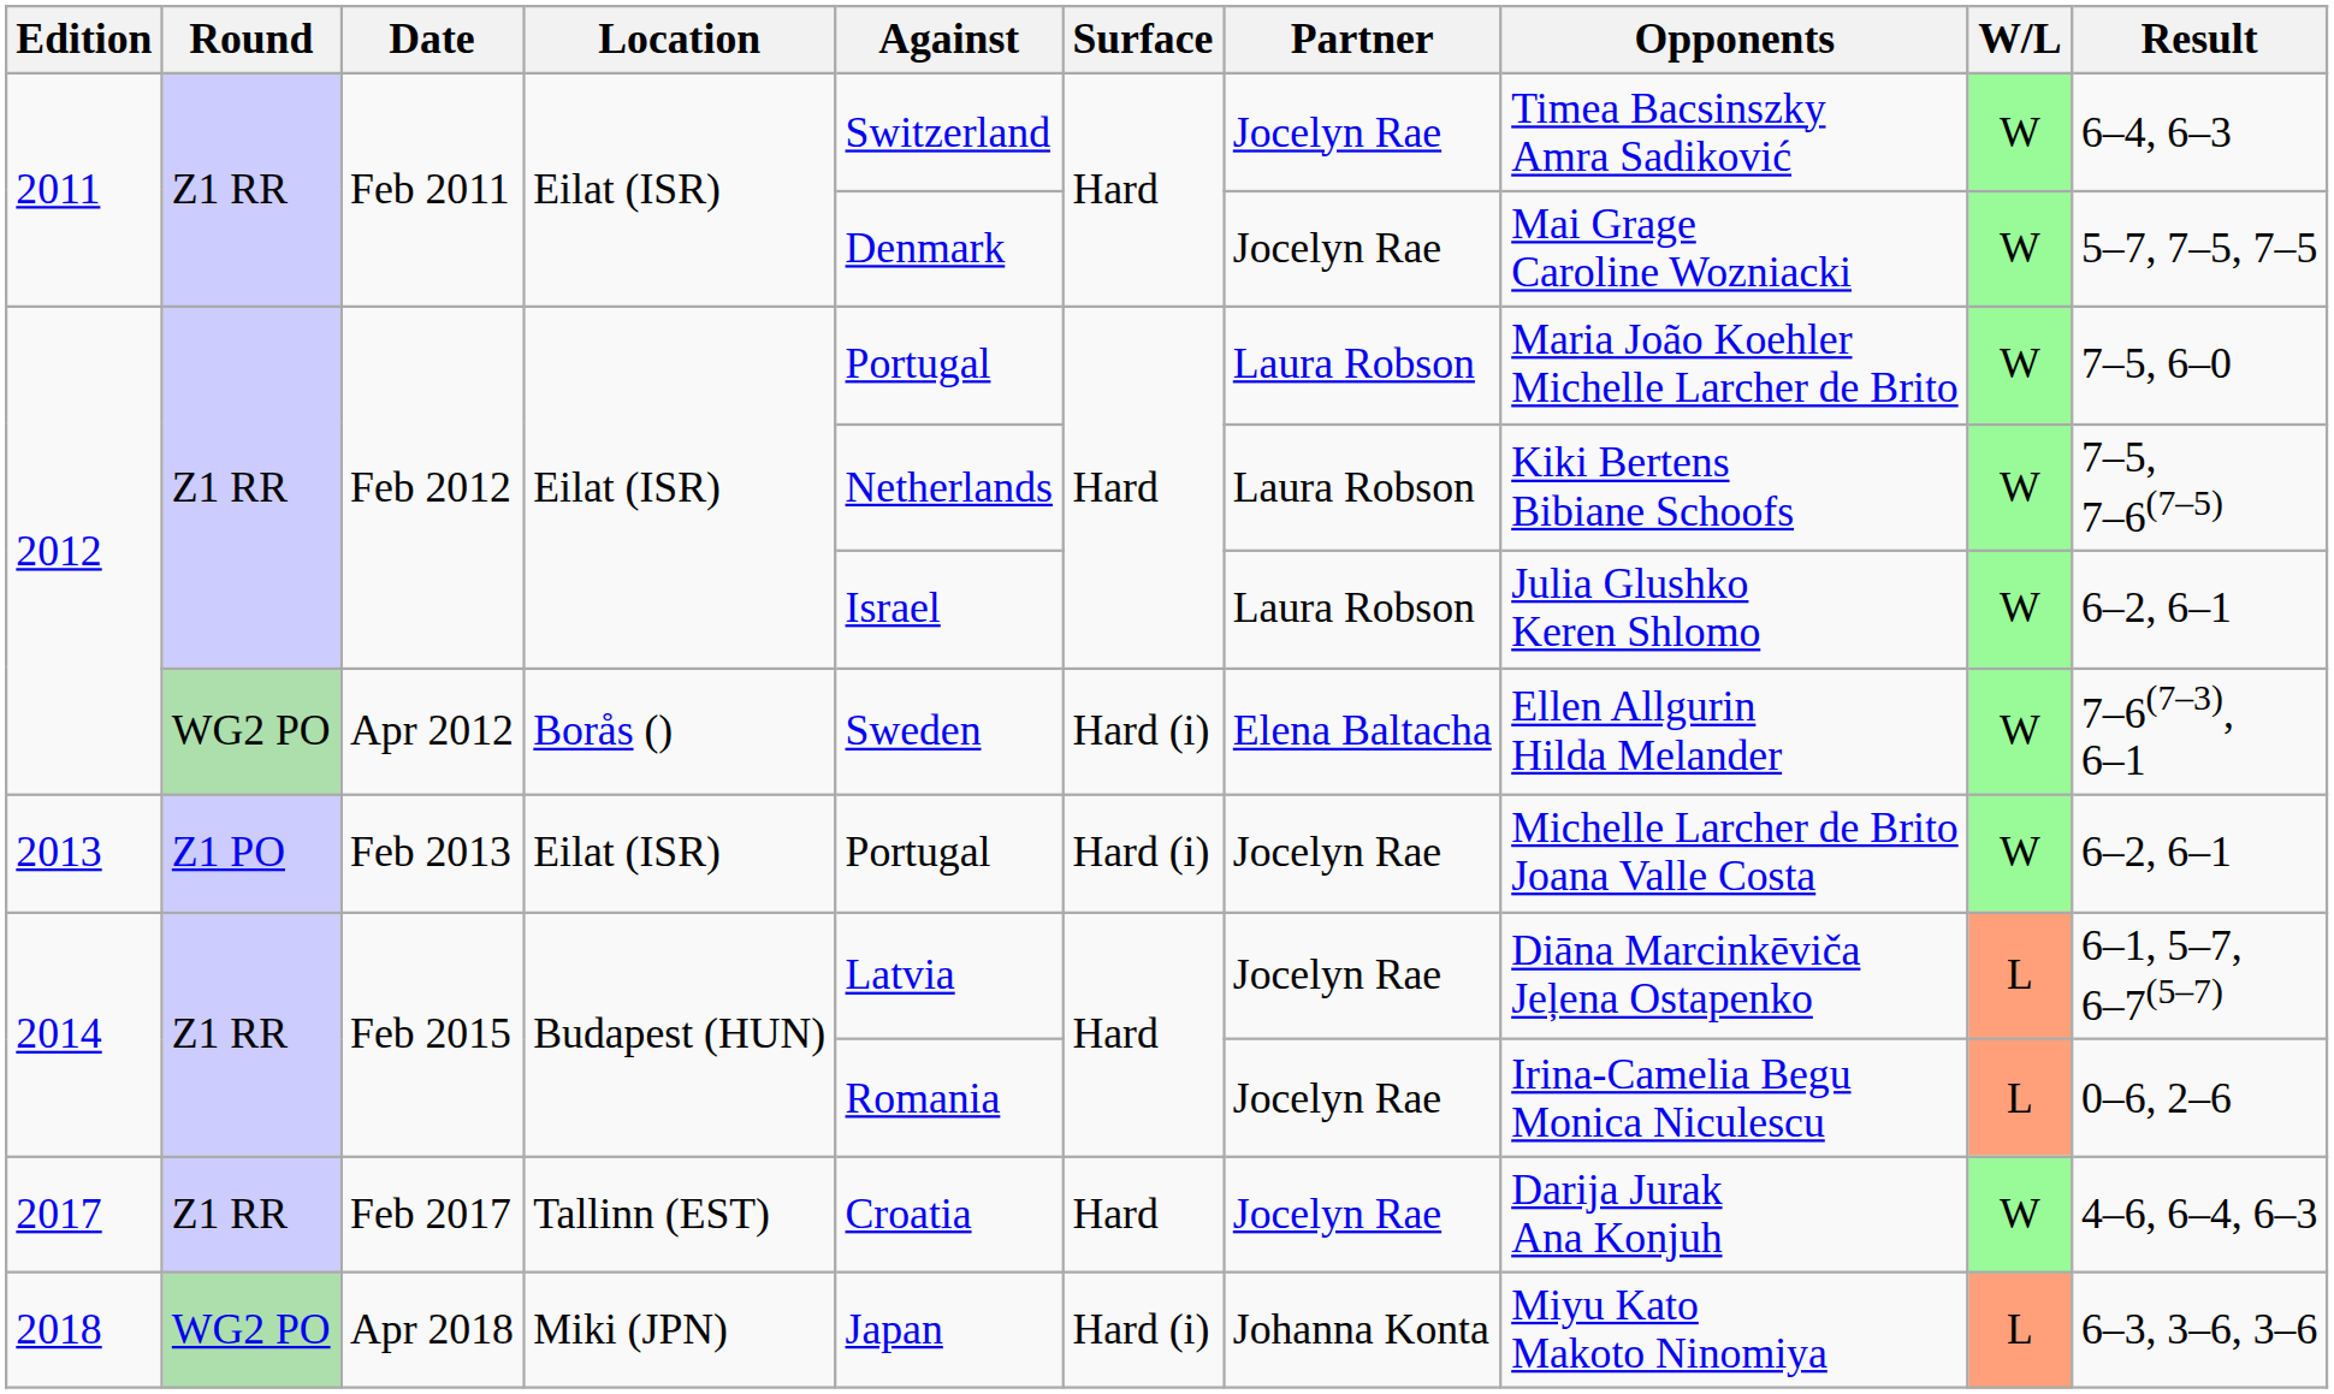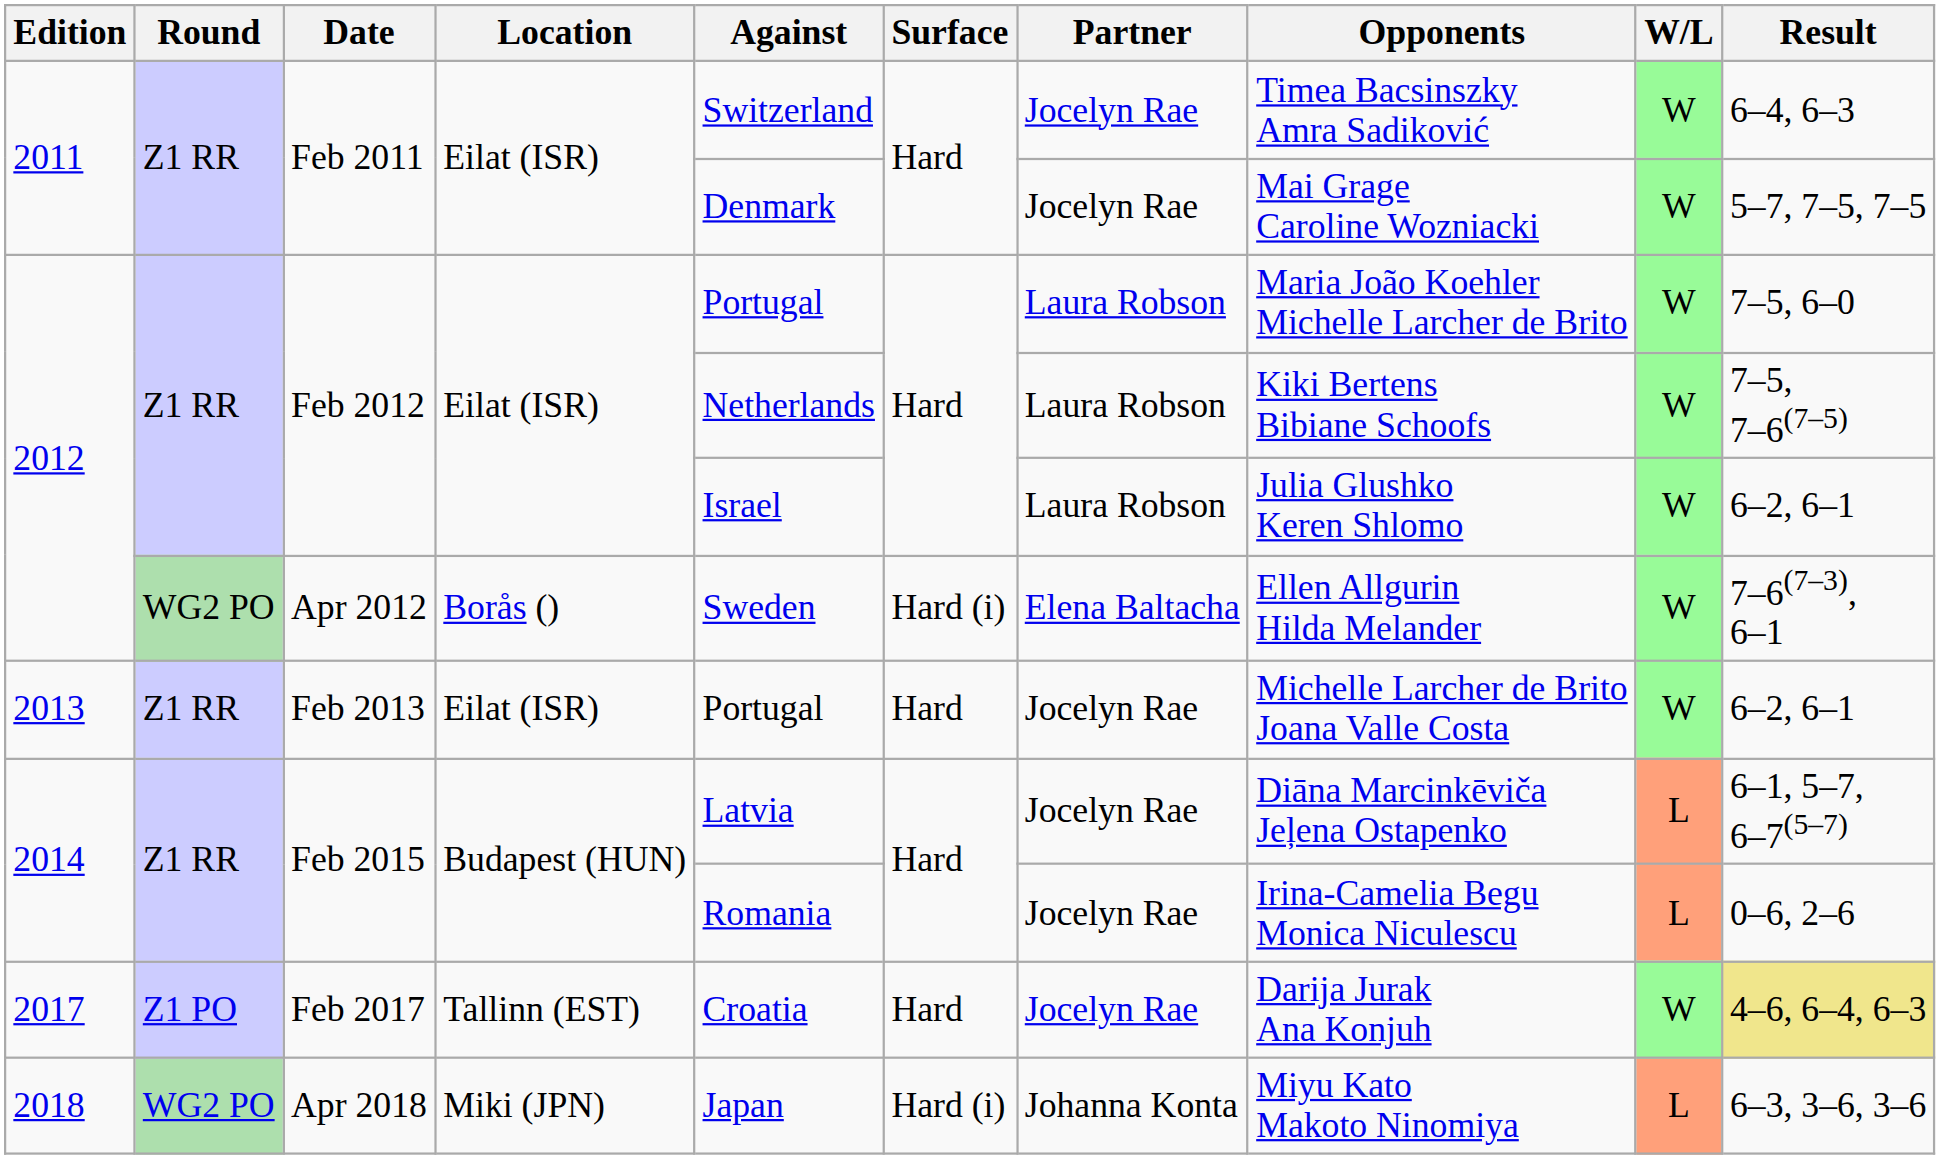 <table class=wikitable>
 <tr>
 <th>Edition</th>
 <th>Round</th>
 <th>Date</th>
 <th>Location</th>
 <th>Against</th>
 <th>Surface</th>
 <th>Partner</th>
 <th>Opponents</th>
 <th>W/L</th>
 <th>Result</th>
 </tr>
 <tr>
 <td rowspan=2><a href='#'>2011</a></td>
 <td rowspan=2 bgcolor=CCCCFF>Z1 RR</td>
 <td rowspan=2>Feb 2011</td>
 <td rowspan="2">Eilat (ISR)</td>
 <td rowspan=1> <a href='#'>Switzerland</a></td>
 <td rowspan=2>Hard</td>
 <td><a href='#'>Jocelyn Rae</a></td>
 <td><a href='#'>Timea Bacsinszky</a> <br>  <a href='#'>Amra Sadiković</a></td>
 <td bgcolor=98FB98 align=center>W</td>
 <td>6–4, 6–3</td>
 </tr>
 <tr>
 <td rowspan=1> <a href='#'>Denmark</a></td>
 <td>Jocelyn Rae</td>
 <td><a href='#'>Mai Grage</a> <br>  <a href='#'>Caroline Wozniacki</a></td>
 <td bgcolor=98FB98 align=center>W</td>
 <td>5–7, 7–5, 7–5</td>
 </tr>
 <tr>
 <td rowspan=4><a href='#'>2012</a></td>
 <td rowspan=3 bgcolor=CCCCFF>Z1 RR</td>
 <td rowspan=3>Feb 2012</td>
 <td rowspan="3">Eilat (ISR)</td>
 <td rowspan=1> <a href='#'>Portugal</a></td>
 <td rowspan=3>Hard</td>
 <td><a href='#'>Laura Robson</a></td>
 <td><a href='#'>Maria João Koehler</a> <br>  <a href='#'>Michelle Larcher de Brito</a></td>
 <td bgcolor=98FB98 align=center>W</td>
 <td>7–5, 6–0</td>
 </tr>
 <tr>
 <td rowspan=1> <a href='#'>Netherlands</a></td>
 <td>Laura Robson</td>
 <td><a href='#'>Kiki Bertens</a> <br>  <a href='#'>Bibiane Schoofs</a></td>
 <td bgcolor=98FB98 align=center>W</td>
 <td>7–5, <br>7–6<sup>(7–5)</sup></td>
 </tr>
 <tr>
 <td rowspan=1> <a href='#'>Israel</a></td>
 <td>Laura Robson</td>
 <td><a href='#'>Julia Glushko</a> <br>  <a href='#'>Keren Shlomo</a></td>
 <td bgcolor=98FB98 align=center>W</td>
 <td>6–2, 6–1</td>
 </tr>
 <tr>
 <td rowspan=1 bgcolor=addfad>WG2 PO</td>
 <td rowspan=1>Apr 2012</td>
 <td><a href='#'>Borås</a> ()</td>
 <td rowspan=1> <a href='#'>Sweden</a></td>
 <td rowspan=1>Hard (i)</td>
 <td><a href='#'>Elena Baltacha</a></td>
 <td><a href='#'>Ellen Allgurin</a> <br>  <a href='#'>Hilda Melander</a></td>
 <td bgcolor=98FB98 align=center>W</td>
 <td>7–6<sup>(7–3)</sup>,<br> 6–1</td>
 </tr>
 <tr>
 <td rowspan=1><a href='#'>2013</a></td>
-<td rowspan=1 bgcolor=ccccff><a href='#'>Z1 PO</a></td>
+<td rowspan=1 bgcolor=CCCCFF>Z1 RR</td>
 <td rowspan=1>Feb 2013</td>
 <td>Eilat (ISR)</td>
 <td rowspan=1> Portugal</td>
-<td rowspan=1>Hard (i)</td>
+<td rowspan=1>Hard</td>
 <td>Jocelyn Rae</td>
 <td><a href='#'>Michelle Larcher de Brito</a> <br> <a href='#'>Joana Valle Costa</a></td>
 <td bgcolor=98FB98 align=center>W</td>
 <td>6–2, 6–1</td>
 </tr>
 <tr>
 <td rowspan=2><a href='#'>2014</a></td>
 <td rowspan=2 bgcolor=CCCCFF>Z1 RR</td>
 <td rowspan=2>Feb 2015</td>
 <td rowspan="2">Budapest (HUN)</td>
 <td rowspan=1> <a href='#'>Latvia</a></td>
 <td rowspan=2>Hard</td>
 <td>Jocelyn Rae</td>
 <td><a href='#'>Diāna Marcinkēviča</a> <br> <a href='#'>Jeļena Ostapenko</a></td>
 <td bgcolor=FFA07A align=center>L</td>
 <td>6–1, 5–7, <br> 6–7<sup>(5–7)</sup></td>
 </tr>
 <tr>
 <td rowspan=1> <a href='#'>Romania</a></td>
 <td>Jocelyn Rae</td>
 <td><a href='#'>Irina-Camelia Begu</a> <br> <a href='#'>Monica Niculescu</a></td>
 <td bgcolor=FFA07A align=center>L</td>
 <td>0–6, 2–6</td>
 </tr>
 <tr>
 <td rowspan=1><a href='#'>2017</a></td>
-<td rowspan=1 bgcolor=CCCCFF>Z1 RR</td>
+<td rowspan=1 bgcolor=ccccff><a href='#'>Z1 PO</a></td>
 <td rowspan=1>Feb 2017</td>
 <td>Tallinn (EST)</td>
 <td rowspan=1> <a href='#'>Croatia</a></td>
 <td rowspan=1>Hard</td>
 <td><a href='#'>Jocelyn Rae</a></td>
 <td><a href='#'>Darija Jurak</a> <br> <a href='#'>Ana Konjuh</a></td>
 <td bgcolor=98FB98 align=center>W</td>
-<td>4–6, 6–4, 6–3</td>
+<td style="background: khaki;">4–6, 6–4, 6–3</td>
 </tr>
 <tr>
 <td rowspan=1><a href='#'>2018</a></td>
 <td rowspan=1 bgcolor=addfad><a href='#'>WG2 PO</a></td>
 <td rowspan=1>Apr 2018</td>
 <td>Miki (JPN)</td>
 <td rowspan=1> <a href='#'>Japan</a></td>
 <td>Hard (i)</td>
 <td>Johanna Konta</td>
 <td><a href='#'>Miyu Kato</a> <br> <a href='#'>Makoto Ninomiya</a></td>
 <td bgcolor=FFA07A align=center>L</td>
 <td>6–3, 3–6, 3–6</td>
 </tr>
 </table>
